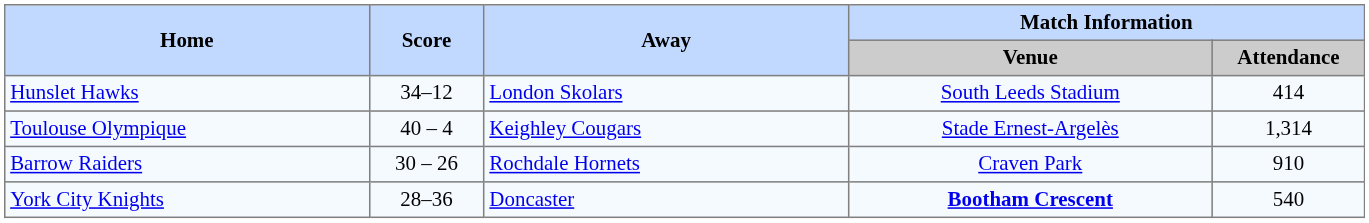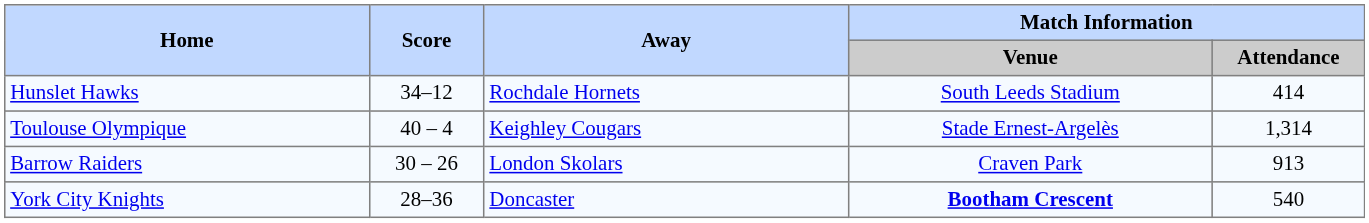 <table border=1 style="border-collapse:collapse; font-size:85%; text-align:center;" cellpadding=3 cellspacing=0 width=100%>
 <tr bgcolor=#C1D8FF>
 <th rowspan=2 width=19%>Home</th>
 <th rowspan=2 width=6%>Score</th>
 <th rowspan=2 width=19%>Away</th>
 <th colspan=2>Match Information</th>
 </tr>
 <tr bgcolor=#CCCCCC>
 <th width=19%>Venue</th>
 <th width=7%>Attendance</th>
 </tr>
 <tr bgcolor=#F5FAFF>
 <td align=left> <a href='#'>Hunslet Hawks</a></td>
 <td>34–12</td>
-<td align=left> <a href='#'>London Skolars</a></td>
+<td align=left> <a href='#'>Rochdale Hornets</a></td>
 <td><a href='#'>South Leeds Stadium</a></td>
 <td>414</td>
 </tr>
 <tr bgcolor=#F5FAFF>
 <td align=left> <a href='#'>Toulouse Olympique</a></td>
 <td>40 – 4</td>
 <td align=left> <a href='#'>Keighley Cougars</a></td>
 <td><a href='#'>Stade Ernest-Argelès</a></td>
 <td>1,314</td>
 </tr>
 <tr bgcolor=#F5FAFF>
 <td align=left> <a href='#'>Barrow Raiders</a></td>
 <td>30 – 26</td>
-<td align=left> <a href='#'>Rochdale Hornets</a></td>
+<td align=left> <a href='#'>London Skolars</a></td>
 <td><a href='#'>Craven Park</a></td>
-<td>910</td>
+<td>913</td>
 </tr>
 <tr bgcolor=#F5FAFF>
 <td align=left> <a href='#'>York City Knights</a></td>
 <td>28–36</td>
 <td align=left> <a href='#'>Doncaster</a></td>
 <td><strong><a href='#'>Bootham Crescent</a></strong></td>
 <td>540</td>
 </tr>
 </table>
